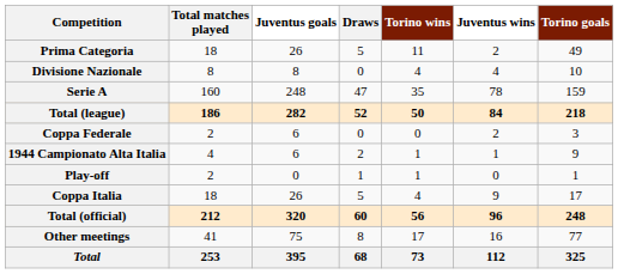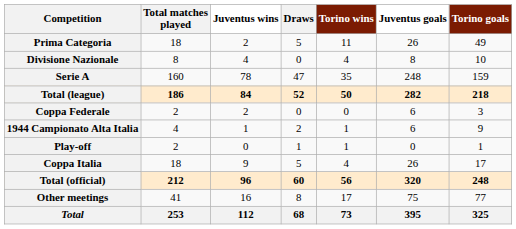 <table class="wikitable" style="text-align: center;">
 <tr>
 <th>Competition</th>
 <th>Total matches<br>played</th>
-<th style="background:#FFF; color:#000">Juventus goals</th>
+<th style="background:#FFF; color:#000">Juventus wins</th>
 <th>Draws</th>
 <th style="background:#7B1B02; color:#FFF">Torino wins</th>
-<th style="background:#FFF; color:#000">Juventus wins</th>
+<th style="background:#FFF; color:#000">Juventus goals</th>
 <th style="background:#7B1B02; color:#FFF">Torino goals</th>
 </tr>
 <tr>
 <th>Prima Categoria</th>
 <td>18</td>
-<td>26</td>
+<td>2</td>
 <td>5</td>
 <td>11</td>
-<td>2</td>
+<td>26</td>
 <td>49</td>
 </tr>
 <tr>
 <th>Divisione Nazionale</th>
 <td>8</td>
-<td>8</td>
+<td>4</td>
 <td>0</td>
 <td>4</td>
-<td>4</td>
+<td>8</td>
 <td>10</td>
 </tr>
 <tr>
 <th>Serie A</th>
 <td>160</td>
-<td>248</td>
+<td>78</td>
 <td>47</td>
 <td>35</td>
-<td>78</td>
+<td>248</td>
 <td>159</td>
 </tr>
 <tr bgcolor=blanchedalmond>
 <th><strong>Total (league)</strong></th>
 <td><strong>186</strong></td>
-<td><strong>282</strong></td>
+<td><strong>84</strong></td>
 <td><strong>52</strong></td>
 <td><strong>50</strong></td>
-<td><strong>84</strong></td>
+<td><strong>282</strong></td>
 <td><strong>218</strong></td>
 </tr>
 <tr>
 <th>Coppa Federale</th>
 <td>2</td>
-<td>6</td>
+<td>2</td>
 <td>0</td>
 <td>0</td>
-<td>2</td>
+<td>6</td>
 <td>3</td>
 </tr>
 <tr>
 <th>1944 Campionato Alta Italia</th>
 <td>4</td>
-<td>6</td>
+<td>1</td>
 <td>2</td>
 <td>1</td>
-<td>1</td>
+<td>6</td>
 <td>9</td>
 </tr>
 <tr>
 <th>Play-off</th>
 <td>2</td>
 <td>0</td>
 <td>1</td>
 <td>1</td>
 <td>0</td>
 <td>1</td>
 </tr>
 <tr>
 <th>Coppa Italia</th>
 <td>18</td>
-<td>26</td>
+<td>9</td>
 <td>5</td>
 <td>4</td>
-<td>9</td>
+<td>26</td>
 <td>17</td>
 </tr>
 <tr bgcolor=blanchedalmond>
 <th><strong>Total (official)</strong></th>
 <td><strong>212</strong></td>
-<td><strong>320</strong></td>
+<td><strong>96</strong></td>
 <td><strong>60</strong></td>
 <td><strong>56</strong></td>
-<td><strong>96</strong></td>
+<td><strong>320</strong></td>
 <td><strong>248</strong></td>
 </tr>
 <tr>
 <th>Other meetings</th>
 <td>41</td>
-<td>75</td>
+<td>16</td>
 <td>8</td>
 <td>17</td>
-<td>16</td>
+<td>75</td>
 <td>77</td>
 </tr>
 <tr>
 <th><strong><em>Total</em></strong></th>
 <th>253</th>
-<th>395</th>
+<th>112</th>
 <th>68</th>
 <th>73</th>
-<th>112</th>
+<th>395</th>
 <th>325</th>
 </tr>
 </table>
